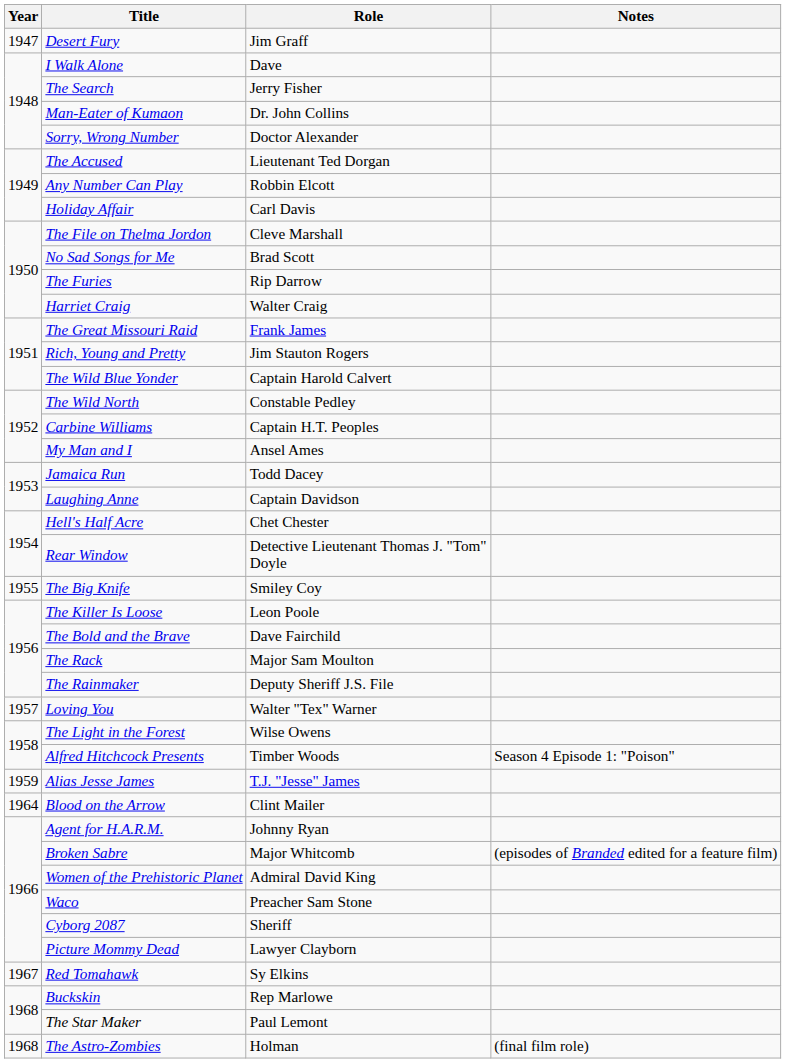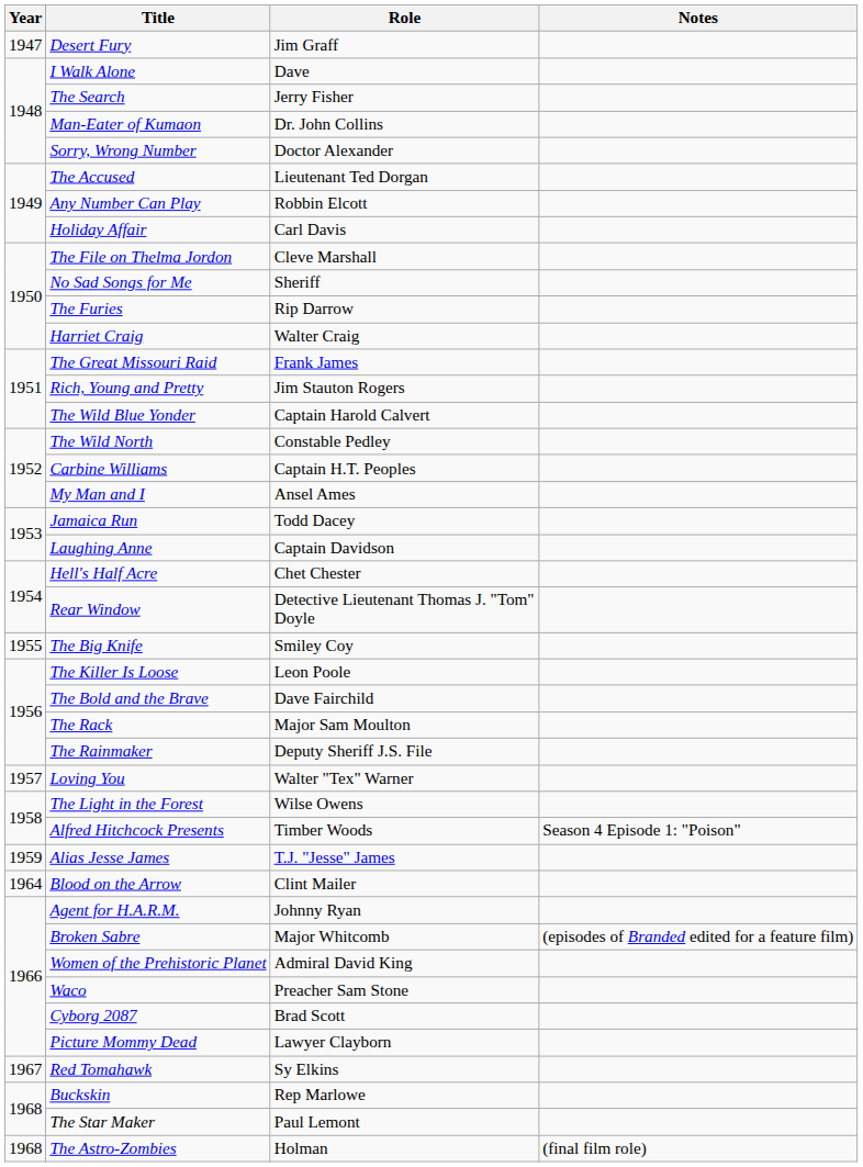 <table class=wikitable>
 <tr>
 <th>Year</th>
 <th>Title</th>
 <th width=250px>Role</th>
 <th>Notes</th>
 </tr>
 <tr>
 <td>1947</td>
 <td><em><a href='#'>Desert Fury</a></em></td>
 <td>Jim Graff</td>
 <td></td>
 </tr>
 <tr>
 <td rowspan=4>1948</td>
 <td><em><a href='#'>I Walk Alone</a></em></td>
 <td>Dave</td>
 <td></td>
 </tr>
 <tr>
 <td><em><a href='#'>The Search</a></em></td>
 <td>Jerry Fisher</td>
 <td></td>
 </tr>
 <tr>
 <td><em><a href='#'>Man-Eater of Kumaon</a></em></td>
 <td>Dr. John Collins</td>
 <td></td>
 </tr>
 <tr>
 <td><em><a href='#'>Sorry, Wrong Number</a></em></td>
 <td>Doctor Alexander</td>
 <td></td>
 </tr>
 <tr>
 <td rowspan=3>1949</td>
 <td><em><a href='#'>The Accused</a></em></td>
 <td>Lieutenant Ted Dorgan</td>
 <td></td>
 </tr>
 <tr>
 <td><em><a href='#'>Any Number Can Play</a></em></td>
 <td>Robbin Elcott</td>
 <td></td>
 </tr>
 <tr>
 <td><em><a href='#'>Holiday Affair</a></em></td>
 <td>Carl Davis</td>
 <td></td>
 </tr>
 <tr>
 <td rowspan=4>1950</td>
 <td><em><a href='#'>The File on Thelma Jordon</a></em></td>
 <td>Cleve Marshall</td>
 <td></td>
 </tr>
 <tr>
 <td><em><a href='#'>No Sad Songs for Me</a></em></td>
-<td>Brad Scott</td>
+<td>Sheriff</td>
 <td></td>
 </tr>
 <tr>
 <td><em><a href='#'>The Furies</a></em></td>
 <td>Rip Darrow</td>
 <td></td>
 </tr>
 <tr>
 <td><em><a href='#'>Harriet Craig</a></em></td>
 <td>Walter Craig</td>
 <td></td>
 </tr>
 <tr>
 <td rowspan=3>1951</td>
 <td><em><a href='#'>The Great Missouri Raid</a></em></td>
 <td><a href='#'>Frank James</a></td>
 <td></td>
 </tr>
 <tr>
 <td><em><a href='#'>Rich, Young and Pretty</a></em></td>
 <td>Jim Stauton Rogers</td>
 <td></td>
 </tr>
 <tr>
 <td><em><a href='#'>The Wild Blue Yonder</a></em></td>
 <td>Captain Harold Calvert</td>
 <td></td>
 </tr>
 <tr>
 <td rowspan=3>1952</td>
 <td><em><a href='#'>The Wild North</a></em></td>
 <td>Constable Pedley</td>
 <td></td>
 </tr>
 <tr>
 <td><em><a href='#'>Carbine Williams</a></em></td>
 <td>Captain H.T. Peoples</td>
 <td></td>
 </tr>
 <tr>
 <td><em><a href='#'>My Man and I</a></em></td>
 <td>Ansel Ames</td>
 <td></td>
 </tr>
 <tr>
 <td rowspan=2>1953</td>
 <td><em><a href='#'>Jamaica Run</a></em></td>
 <td>Todd Dacey</td>
 <td></td>
 </tr>
 <tr>
 <td><em><a href='#'>Laughing Anne</a></em></td>
 <td>Captain Davidson</td>
 <td></td>
 </tr>
 <tr>
 <td rowspan=2>1954</td>
 <td><em><a href='#'>Hell's Half Acre</a></em></td>
 <td>Chet Chester</td>
 <td></td>
 </tr>
 <tr>
 <td><em><a href='#'>Rear Window</a></em></td>
 <td>Detective Lieutenant Thomas J. "Tom" Doyle</td>
 <td></td>
 </tr>
 <tr>
 <td>1955</td>
 <td><em><a href='#'>The Big Knife</a></em></td>
 <td>Smiley Coy</td>
 <td></td>
 </tr>
 <tr>
 <td rowspan=4>1956</td>
 <td><em><a href='#'>The Killer Is Loose</a></em></td>
 <td>Leon Poole</td>
 <td></td>
 </tr>
 <tr>
 <td><em><a href='#'>The Bold and the Brave</a></em></td>
 <td>Dave Fairchild</td>
 <td></td>
 </tr>
 <tr>
 <td><em><a href='#'>The Rack</a></em></td>
 <td>Major Sam Moulton</td>
 <td></td>
 </tr>
 <tr>
 <td><em><a href='#'>The Rainmaker</a></em></td>
 <td>Deputy Sheriff J.S. File</td>
 <td></td>
 </tr>
 <tr>
 <td>1957</td>
 <td><em><a href='#'>Loving You</a></em></td>
 <td>Walter "Tex" Warner</td>
 <td></td>
 </tr>
 <tr>
 <td rowspan=2>1958</td>
 <td><em><a href='#'>The Light in the Forest</a></em></td>
 <td>Wilse Owens</td>
 <td></td>
 </tr>
 <tr>
 <td><em><a href='#'>Alfred Hitchcock Presents</a></em></td>
 <td>Timber Woods</td>
 <td>Season 4 Episode 1: "Poison"</td>
 </tr>
 <tr>
 <td>1959</td>
 <td><em><a href='#'>Alias Jesse James</a></em></td>
 <td><a href='#'>T.J. "Jesse" James</a></td>
 <td></td>
 </tr>
 <tr>
 <td>1964</td>
 <td><em><a href='#'>Blood on the Arrow</a></em></td>
 <td>Clint Mailer</td>
 <td></td>
 </tr>
 <tr>
 <td rowspan=6>1966</td>
 <td><em><a href='#'>Agent for H.A.R.M.</a></em></td>
 <td>Johnny Ryan</td>
 <td></td>
 </tr>
 <tr>
 <td><em><a href='#'>Broken Sabre</a></em></td>
 <td>Major Whitcomb</td>
 <td>(episodes of <em><a href='#'>Branded</a></em> edited for a feature film)</td>
 </tr>
 <tr>
 <td><em><a href='#'>Women of the Prehistoric Planet</a></em></td>
 <td>Admiral David King</td>
 <td></td>
 </tr>
 <tr>
 <td><em><a href='#'>Waco</a></em></td>
 <td>Preacher Sam Stone</td>
 <td></td>
 </tr>
 <tr>
 <td><em><a href='#'>Cyborg 2087</a></em></td>
-<td>Sheriff</td>
+<td>Brad Scott</td>
 <td></td>
 </tr>
 <tr>
 <td><em><a href='#'>Picture Mommy Dead</a></em></td>
 <td>Lawyer Clayborn</td>
 <td></td>
 </tr>
 <tr>
 <td>1967</td>
 <td><em><a href='#'>Red Tomahawk</a></em></td>
 <td>Sy Elkins</td>
 <td></td>
 </tr>
 <tr>
 <td rowspan=2>1968</td>
 <td><em><a href='#'>Buckskin</a></em></td>
 <td>Rep Marlowe</td>
 <td></td>
 </tr>
 <tr>
 <td><em>The Star Maker</em></td>
 <td>Paul Lemont</td>
 <td></td>
 </tr>
 <tr>
 <td>1968</td>
 <td><em><a href='#'>The Astro-Zombies</a></em></td>
 <td>Holman</td>
 <td>(final film role)</td>
 </tr>
 </table>
